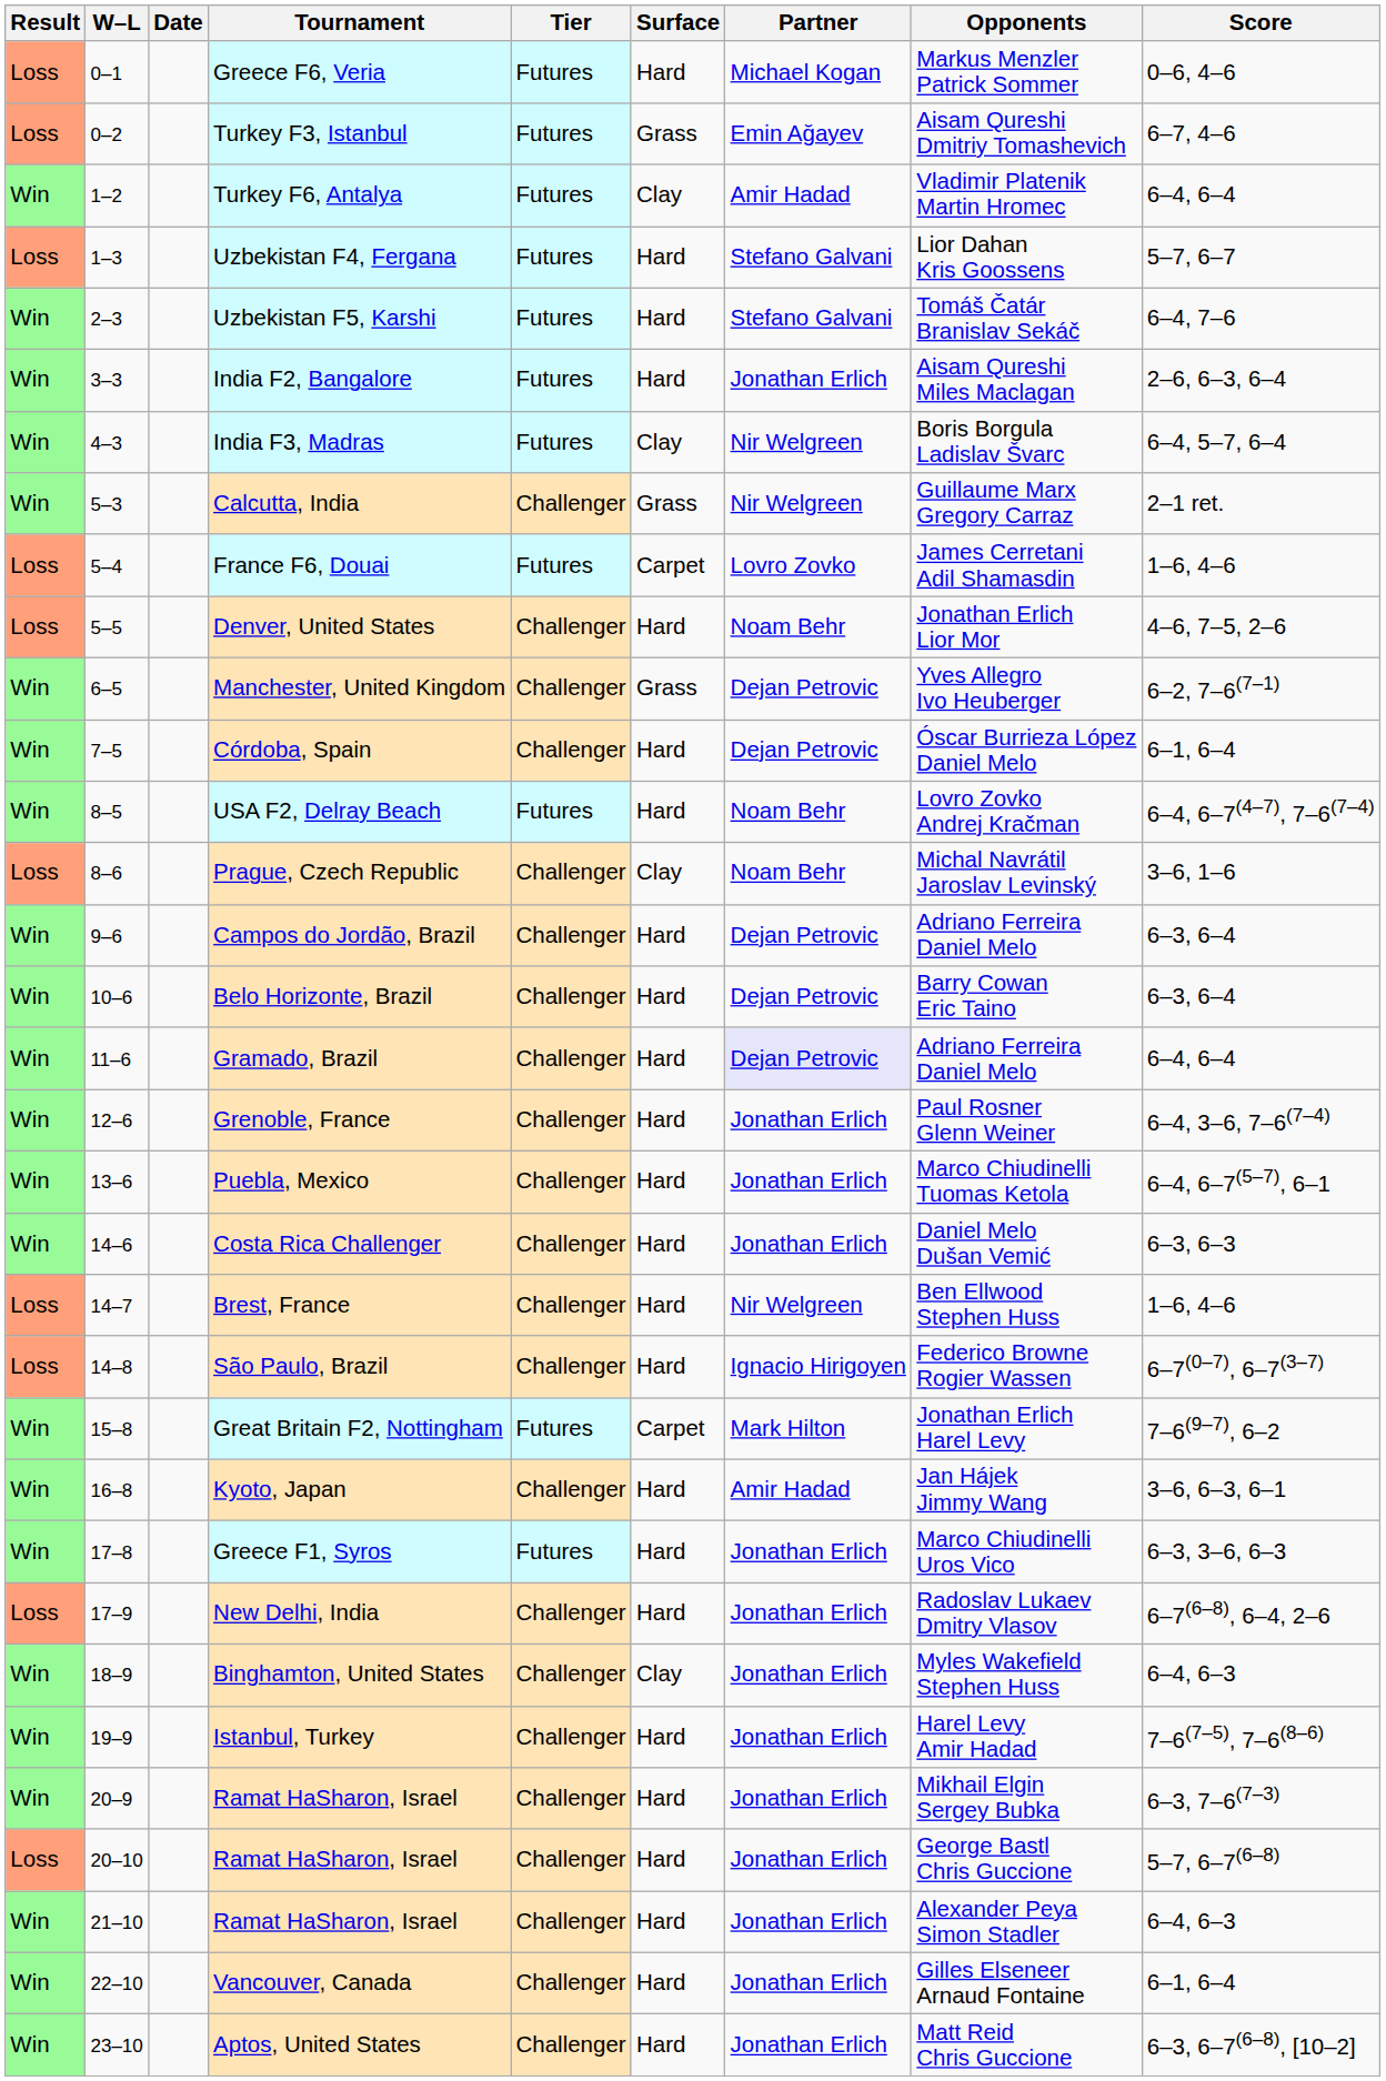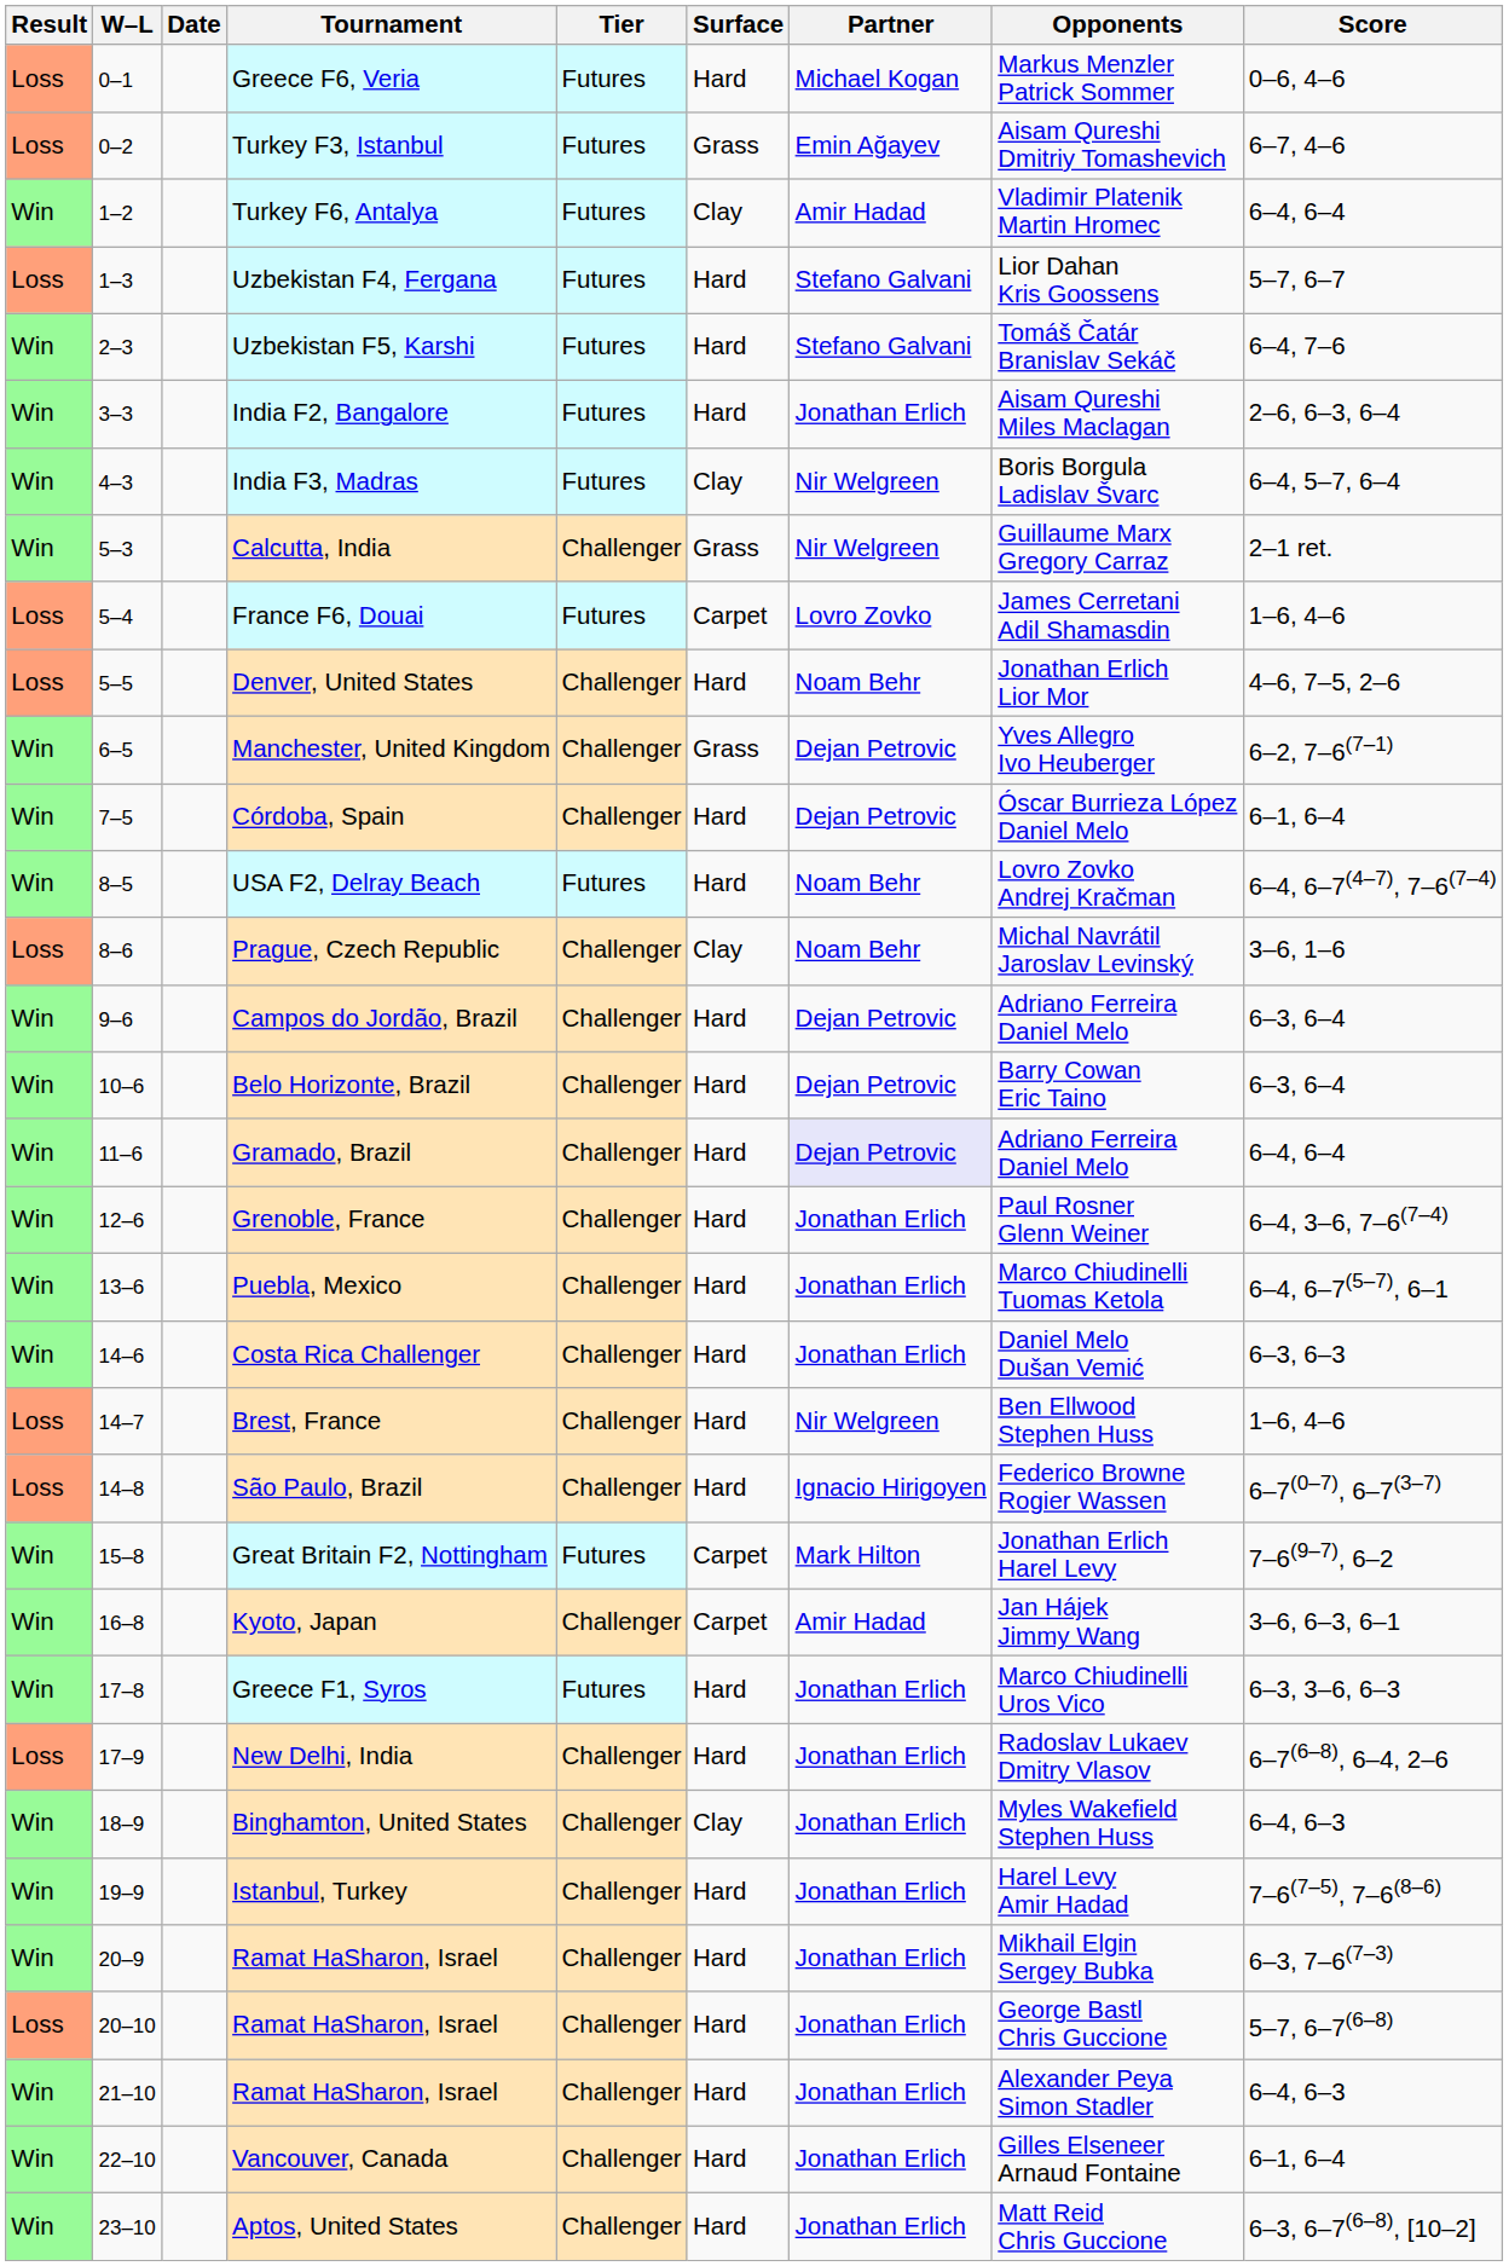 <table class="sortable wikitable">
 <tr>
 <th>Result</th>
 <th class="unsortable">W–L</th>
 <th>Date</th>
 <th>Tournament</th>
 <th>Tier</th>
 <th>Surface</th>
 <th>Partner</th>
 <th>Opponents</th>
 <th class="unsortable">Score</th>
 </tr>
 <tr>
 <td bgcolor=FFA07A>Loss</td>
 <td><small>0–1</small></td>
 <td></td>
 <td style="background:#cffcff;">Greece F6, <a href='#'>Veria</a></td>
 <td style="background:#cffcff;">Futures</td>
 <td>Hard</td>
 <td> <a href='#'>Michael Kogan</a></td>
 <td> <a href='#'>Markus Menzler</a> <br>  <a href='#'>Patrick Sommer</a></td>
 <td>0–6, 4–6</td>
 </tr>
 <tr>
 <td bgcolor=FFA07A>Loss</td>
 <td><small>0–2</small></td>
 <td></td>
 <td style="background:#cffcff;">Turkey F3, <a href='#'>Istanbul</a></td>
 <td style="background:#cffcff;">Futures</td>
 <td>Grass</td>
 <td> <a href='#'>Emin Ağayev</a></td>
 <td> <a href='#'>Aisam Qureshi</a> <br>  <a href='#'>Dmitriy Tomashevich</a></td>
 <td>6–7, 4–6</td>
 </tr>
 <tr>
 <td bgcolor=98FB98>Win</td>
 <td><small>1–2</small></td>
 <td></td>
 <td style="background:#cffcff;">Turkey F6, <a href='#'>Antalya</a></td>
 <td style="background:#cffcff;">Futures</td>
 <td>Clay</td>
 <td> <a href='#'>Amir Hadad</a></td>
 <td> <a href='#'>Vladimir Platenik</a> <br>  <a href='#'>Martin Hromec</a></td>
 <td>6–4, 6–4</td>
 </tr>
 <tr>
 <td bgcolor=FFA07A>Loss</td>
 <td><small>1–3</small></td>
 <td></td>
 <td style="background:#cffcff;">Uzbekistan F4, <a href='#'>Fergana</a></td>
 <td style="background:#cffcff;">Futures</td>
 <td>Hard</td>
 <td> <a href='#'>Stefano Galvani</a></td>
 <td> Lior Dahan <br>  <a href='#'>Kris Goossens</a></td>
 <td>5–7, 6–7</td>
 </tr>
 <tr>
 <td bgcolor=98FB98>Win</td>
 <td><small>2–3</small></td>
 <td></td>
 <td style="background:#cffcff;">Uzbekistan F5, <a href='#'>Karshi</a></td>
 <td style="background:#cffcff;">Futures</td>
 <td>Hard</td>
 <td> <a href='#'>Stefano Galvani</a></td>
 <td> <a href='#'>Tomáš Čatár</a> <br>  <a href='#'>Branislav Sekáč</a></td>
 <td>6–4, 7–6</td>
 </tr>
 <tr>
 <td bgcolor=98FB98>Win</td>
 <td><small>3–3</small></td>
 <td></td>
 <td style="background:#cffcff;">India F2, <a href='#'>Bangalore</a></td>
 <td style="background:#cffcff;">Futures</td>
 <td>Hard</td>
 <td> <a href='#'>Jonathan Erlich</a></td>
 <td> <a href='#'>Aisam Qureshi</a> <br>  <a href='#'>Miles Maclagan</a></td>
 <td>2–6, 6–3, 6–4</td>
 </tr>
 <tr>
 <td bgcolor=98FB98>Win</td>
 <td><small>4–3</small></td>
 <td></td>
 <td style="background:#cffcff;">India F3, <a href='#'>Madras</a></td>
 <td style="background:#cffcff;">Futures</td>
 <td>Clay</td>
 <td> <a href='#'>Nir Welgreen</a></td>
 <td> Boris Borgula <br>  <a href='#'>Ladislav Švarc</a></td>
 <td>6–4, 5–7, 6–4</td>
 </tr>
 <tr>
 <td bgcolor=98FB98>Win</td>
 <td><small>5–3</small></td>
 <td></td>
 <td style="background:moccasin;"><a href='#'>Calcutta</a>, India</td>
 <td style="background:moccasin;">Challenger</td>
 <td>Grass</td>
 <td> <a href='#'>Nir Welgreen</a></td>
 <td> <a href='#'>Guillaume Marx</a> <br>  <a href='#'>Gregory Carraz</a></td>
 <td>2–1 ret.</td>
 </tr>
 <tr>
 <td bgcolor=FFA07A>Loss</td>
 <td><small>5–4</small></td>
 <td></td>
 <td style="background:#cffcff;">France F6, <a href='#'>Douai</a></td>
 <td style="background:#cffcff;">Futures</td>
 <td>Carpet</td>
 <td> <a href='#'>Lovro Zovko</a></td>
 <td> <a href='#'>James Cerretani</a> <br>  <a href='#'>Adil Shamasdin</a></td>
 <td>1–6, 4–6</td>
 </tr>
 <tr>
 <td bgcolor=FFA07A>Loss</td>
 <td><small>5–5</small></td>
 <td></td>
 <td style="background:moccasin;"><a href='#'>Denver</a>, United States</td>
 <td style="background:moccasin;">Challenger</td>
 <td>Hard</td>
 <td> <a href='#'>Noam Behr</a></td>
 <td> <a href='#'>Jonathan Erlich</a> <br>  <a href='#'>Lior Mor</a></td>
 <td>4–6, 7–5, 2–6</td>
 </tr>
 <tr>
 <td bgcolor=98FB98>Win</td>
 <td><small>6–5</small></td>
 <td></td>
 <td style="background:moccasin;"><a href='#'>Manchester</a>, United Kingdom</td>
 <td style="background:moccasin;">Challenger</td>
 <td>Grass</td>
 <td> <a href='#'>Dejan Petrovic</a></td>
 <td> <a href='#'>Yves Allegro</a> <br>  <a href='#'>Ivo Heuberger</a></td>
 <td>6–2, 7–6<sup>(7–1)</sup></td>
 </tr>
 <tr>
 <td bgcolor=98FB98>Win</td>
 <td><small>7–5</small></td>
 <td></td>
 <td style="background:moccasin;"><a href='#'>Córdoba</a>, Spain</td>
 <td style="background:moccasin;">Challenger</td>
 <td>Hard</td>
 <td> <a href='#'>Dejan Petrovic</a></td>
 <td> <a href='#'>Óscar Burrieza López</a> <br>  <a href='#'>Daniel Melo</a></td>
 <td>6–1, 6–4</td>
 </tr>
 <tr>
 <td bgcolor=98FB98>Win</td>
 <td><small>8–5</small></td>
 <td></td>
 <td style="background:#cffcff;">USA F2, <a href='#'>Delray Beach</a></td>
 <td style="background:#cffcff;">Futures</td>
 <td>Hard</td>
 <td> <a href='#'>Noam Behr</a></td>
 <td> <a href='#'>Lovro Zovko</a> <br>  <a href='#'>Andrej Kračman</a></td>
 <td>6–4, 6–7<sup>(4–7)</sup>, 7–6<sup>(7–4)</sup></td>
 </tr>
 <tr>
 <td bgcolor=FFA07A>Loss</td>
 <td><small>8–6</small></td>
 <td></td>
 <td style="background:moccasin;"><a href='#'>Prague</a>, Czech Republic</td>
 <td style="background:moccasin;">Challenger</td>
 <td>Clay</td>
 <td> <a href='#'>Noam Behr</a></td>
 <td> <a href='#'>Michal Navrátil</a> <br>  <a href='#'>Jaroslav Levinský</a></td>
 <td>3–6, 1–6</td>
 </tr>
 <tr>
 <td bgcolor=98FB98>Win</td>
 <td><small>9–6</small></td>
 <td></td>
 <td style="background:moccasin;"><a href='#'>Campos do Jordão</a>, Brazil</td>
 <td style="background:moccasin;">Challenger</td>
 <td>Hard</td>
 <td> <a href='#'>Dejan Petrovic</a></td>
 <td> <a href='#'>Adriano Ferreira</a> <br>  <a href='#'>Daniel Melo</a></td>
 <td>6–3, 6–4</td>
 </tr>
 <tr>
 <td bgcolor=98FB98>Win</td>
 <td><small>10–6</small></td>
 <td></td>
 <td style="background:moccasin;"><a href='#'>Belo Horizonte</a>, Brazil</td>
 <td style="background:moccasin;">Challenger</td>
 <td>Hard</td>
 <td> <a href='#'>Dejan Petrovic</a></td>
 <td> <a href='#'>Barry Cowan</a> <br>  <a href='#'>Eric Taino</a></td>
 <td>6–3, 6–4</td>
 </tr>
 <tr>
 <td bgcolor=98FB98>Win</td>
 <td><small>11–6</small></td>
 <td></td>
 <td style="background:moccasin;"><a href='#'>Gramado</a>, Brazil</td>
 <td style="background:moccasin;">Challenger</td>
 <td>Hard</td>
 <td style="background: lavender;"> <a href='#'>Dejan Petrovic</a></td>
 <td> <a href='#'>Adriano Ferreira</a> <br>  <a href='#'>Daniel Melo</a></td>
 <td>6–4, 6–4</td>
 </tr>
 <tr>
 <td bgcolor=98FB98>Win</td>
 <td><small>12–6</small></td>
 <td></td>
 <td style="background:moccasin;"><a href='#'>Grenoble</a>, France</td>
 <td style="background:moccasin;">Challenger</td>
 <td>Hard</td>
 <td> <a href='#'>Jonathan Erlich</a></td>
 <td> <a href='#'>Paul Rosner</a> <br>  <a href='#'>Glenn Weiner</a></td>
 <td>6–4, 3–6, 7–6<sup>(7–4)</sup></td>
 </tr>
 <tr>
 <td bgcolor=98FB98>Win</td>
 <td><small>13–6</small></td>
 <td></td>
 <td style="background:moccasin;"><a href='#'>Puebla</a>, Mexico</td>
 <td style="background:moccasin;">Challenger</td>
 <td>Hard</td>
 <td> <a href='#'>Jonathan Erlich</a></td>
 <td> <a href='#'>Marco Chiudinelli</a> <br>  <a href='#'>Tuomas Ketola</a></td>
 <td>6–4, 6–7<sup>(5–7)</sup>, 6–1</td>
 </tr>
 <tr>
 <td bgcolor=98FB98>Win</td>
 <td><small>14–6</small></td>
 <td></td>
 <td style="background:moccasin;"><a href='#'>Costa Rica Challenger</a></td>
 <td style="background:moccasin;">Challenger</td>
 <td>Hard</td>
 <td> <a href='#'>Jonathan Erlich</a></td>
 <td> <a href='#'>Daniel Melo</a> <br>  <a href='#'>Dušan Vemić</a></td>
 <td>6–3, 6–3</td>
 </tr>
 <tr>
 <td bgcolor=FFA07A>Loss</td>
 <td><small>14–7</small></td>
 <td></td>
 <td style="background:moccasin;"><a href='#'>Brest</a>, France</td>
 <td style="background:moccasin;">Challenger</td>
 <td>Hard</td>
 <td> <a href='#'>Nir Welgreen</a></td>
 <td> <a href='#'>Ben Ellwood</a> <br>  <a href='#'>Stephen Huss</a></td>
 <td>1–6, 4–6</td>
 </tr>
 <tr>
 <td bgcolor=FFA07A>Loss</td>
 <td><small>14–8</small></td>
 <td></td>
 <td style="background:moccasin;"><a href='#'>São Paulo</a>, Brazil</td>
 <td style="background:moccasin;">Challenger</td>
 <td>Hard</td>
 <td> <a href='#'>Ignacio Hirigoyen</a></td>
 <td> <a href='#'>Federico Browne</a> <br>  <a href='#'>Rogier Wassen</a></td>
 <td>6–7<sup>(0–7)</sup>, 6–7<sup>(3–7)</sup></td>
 </tr>
 <tr>
 <td bgcolor=98FB98>Win</td>
 <td><small>15–8</small></td>
 <td></td>
 <td style="background:#cffcff;">Great Britain F2, <a href='#'>Nottingham</a></td>
 <td style="background:#cffcff;">Futures</td>
 <td>Carpet</td>
 <td> <a href='#'>Mark Hilton</a></td>
 <td> <a href='#'>Jonathan Erlich</a> <br>  <a href='#'>Harel Levy</a></td>
 <td>7–6<sup>(9–7)</sup>, 6–2</td>
 </tr>
 <tr>
 <td bgcolor=98FB98>Win</td>
 <td><small>16–8</small></td>
 <td></td>
 <td style="background:moccasin;"><a href='#'>Kyoto</a>, Japan</td>
 <td style="background:moccasin;">Challenger</td>
-<td>Hard</td>
+<td>Carpet</td>
 <td> <a href='#'>Amir Hadad</a></td>
 <td> <a href='#'>Jan Hájek</a> <br>  <a href='#'>Jimmy Wang</a></td>
 <td>3–6, 6–3, 6–1</td>
 </tr>
 <tr>
 <td bgcolor=98FB98>Win</td>
 <td><small>17–8</small></td>
 <td></td>
 <td style="background:#cffcff;">Greece F1, <a href='#'>Syros</a></td>
 <td style="background:#cffcff;">Futures</td>
 <td>Hard</td>
 <td> <a href='#'>Jonathan Erlich</a></td>
 <td> <a href='#'>Marco Chiudinelli</a> <br>  <a href='#'>Uros Vico</a></td>
 <td>6–3, 3–6, 6–3</td>
 </tr>
 <tr>
 <td bgcolor=FFA07A>Loss</td>
 <td><small>17–9</small></td>
 <td></td>
 <td style="background:moccasin;"><a href='#'>New Delhi</a>, India</td>
 <td style="background:moccasin;">Challenger</td>
 <td>Hard</td>
 <td> <a href='#'>Jonathan Erlich</a></td>
 <td> <a href='#'>Radoslav Lukaev</a> <br>  <a href='#'>Dmitry Vlasov</a></td>
 <td>6–7<sup>(6–8)</sup>, 6–4, 2–6</td>
 </tr>
 <tr>
 <td bgcolor=98FB98>Win</td>
 <td><small>18–9</small></td>
 <td></td>
 <td style="background:moccasin;"><a href='#'>Binghamton</a>, United States</td>
 <td style="background:moccasin;">Challenger</td>
 <td>Clay</td>
 <td> <a href='#'>Jonathan Erlich</a></td>
 <td> <a href='#'>Myles Wakefield</a> <br>  <a href='#'>Stephen Huss</a></td>
 <td>6–4, 6–3</td>
 </tr>
 <tr>
 <td bgcolor=98FB98>Win</td>
 <td><small>19–9</small></td>
 <td></td>
 <td style="background:moccasin;"><a href='#'>Istanbul</a>, Turkey</td>
 <td style="background:moccasin;">Challenger</td>
 <td>Hard</td>
 <td> <a href='#'>Jonathan Erlich</a></td>
 <td> <a href='#'>Harel Levy</a> <br>  <a href='#'>Amir Hadad</a></td>
 <td>7–6<sup>(7–5)</sup>, 7–6<sup>(8–6)</sup></td>
 </tr>
 <tr>
 <td bgcolor=98FB98>Win</td>
 <td><small>20–9</small></td>
 <td></td>
 <td style="background:moccasin;"><a href='#'>Ramat HaSharon</a>, Israel</td>
 <td style="background:moccasin;">Challenger</td>
 <td>Hard</td>
 <td> <a href='#'>Jonathan Erlich</a></td>
 <td> <a href='#'>Mikhail Elgin</a> <br>  <a href='#'>Sergey Bubka</a></td>
 <td>6–3, 7–6<sup>(7–3)</sup></td>
 </tr>
 <tr>
 <td bgcolor=FFA07A>Loss</td>
 <td><small>20–10</small></td>
 <td></td>
 <td style="background:moccasin;"><a href='#'>Ramat HaSharon</a>, Israel</td>
 <td style="background:moccasin;">Challenger</td>
 <td>Hard</td>
 <td> <a href='#'>Jonathan Erlich</a></td>
 <td> <a href='#'>George Bastl</a> <br>  <a href='#'>Chris Guccione</a></td>
 <td>5–7, 6–7<sup>(6–8)</sup></td>
 </tr>
 <tr>
 <td bgcolor=98FB98>Win</td>
 <td><small>21–10</small></td>
 <td></td>
 <td style="background:moccasin;"><a href='#'>Ramat HaSharon</a>, Israel</td>
 <td style="background:moccasin;">Challenger</td>
 <td>Hard</td>
 <td> <a href='#'>Jonathan Erlich</a></td>
 <td> <a href='#'>Alexander Peya</a> <br>  <a href='#'>Simon Stadler</a></td>
 <td>6–4, 6–3</td>
 </tr>
 <tr>
 <td bgcolor=98FB98>Win</td>
 <td><small>22–10</small></td>
 <td></td>
 <td style="background:moccasin;"><a href='#'>Vancouver</a>, Canada</td>
 <td style="background:moccasin;">Challenger</td>
 <td>Hard</td>
 <td> <a href='#'>Jonathan Erlich</a></td>
 <td> <a href='#'>Gilles Elseneer</a> <br>  Arnaud Fontaine</td>
 <td>6–1, 6–4</td>
 </tr>
 <tr>
 <td bgcolor=98FB98>Win</td>
 <td><small>23–10</small></td>
 <td></td>
 <td style="background:moccasin;"><a href='#'>Aptos</a>, United States</td>
 <td style="background:moccasin;">Challenger</td>
 <td>Hard</td>
 <td> <a href='#'>Jonathan Erlich</a></td>
 <td> <a href='#'>Matt Reid</a> <br>  <a href='#'>Chris Guccione</a></td>
 <td>6–3, 6–7<sup>(6–8)</sup>, [10–2]</td>
 </tr>
 </table>
